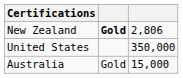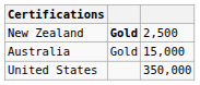 <table class="wikitable">
 <tr>
 <th>Certifications</th>
 <th></th>
 <th></th>
 </tr>
 <tr>
 <td>New Zealand</td>
 <td><strong>Gold</strong></td>
-<td>2,806</td>
+<td>2,500</td>
+</tr>
+<tr>
+<td>Australia</td>
+<td>Gold</td>
+<td>15,000</td>
 </tr>
 <tr>
 <td>United States</td>
 <td></td>
 <td>350,000</td>
 </tr>
-<tr>
-<td>Australia</td>
-<td>Gold</td>
-<td>15,000</td>
-</tr>
 </table>
